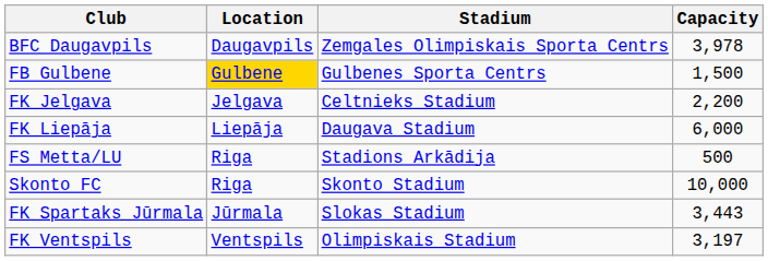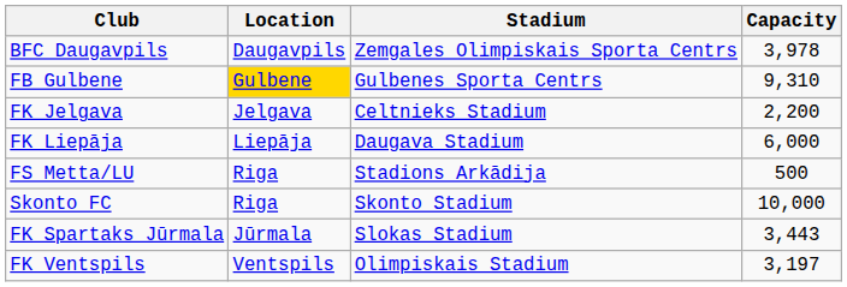 <table class="wikitable sortable">
 <tr>
 <th>Club</th>
 <th>Location</th>
 <th>Stadium</th>
 <th>Capacity</th>
 </tr>
 <tr>
 <td>  <a href='#'>BFC Daugavpils</a></td>
 <td><a href='#'>Daugavpils</a></td>
 <td><a href='#'>Zemgales Olimpiskais Sporta Centrs</a></td>
 <td align="center">3,978</td>
 </tr>
 <tr>
 <td> <a href='#'>FB Gulbene</a></td>
 <td style="background: gold;"><a href='#'>Gulbene</a></td>
 <td><a href='#'>Gulbenes Sporta Centrs</a></td>
-<td align="center">1,500</td>
+<td align="center">9,310</td>
 </tr>
 <tr>
 <td> <a href='#'>FK Jelgava</a></td>
 <td><a href='#'>Jelgava</a></td>
 <td><a href='#'>Celtnieks Stadium</a></td>
 <td align="center">2,200</td>
 </tr>
 <tr>
 <td>  <a href='#'>FK Liepāja</a></td>
 <td><a href='#'>Liepāja</a></td>
 <td><a href='#'>Daugava Stadium</a></td>
 <td align="center">6,000</td>
 </tr>
 <tr>
 <td> <a href='#'>FS Metta/LU</a></td>
 <td><a href='#'>Riga</a></td>
 <td><a href='#'>Stadions Arkādija</a></td>
 <td align="center">500</td>
 </tr>
 <tr>
 <td> <a href='#'>Skonto FC</a></td>
 <td><a href='#'>Riga</a></td>
 <td><a href='#'>Skonto Stadium</a></td>
 <td align="center">10,000</td>
 </tr>
 <tr>
 <td> <a href='#'>FK Spartaks Jūrmala</a></td>
 <td><a href='#'>Jūrmala</a></td>
 <td><a href='#'>Slokas Stadium</a></td>
 <td align="center">3,443</td>
 </tr>
 <tr>
 <td> <a href='#'>FK Ventspils</a></td>
 <td><a href='#'>Ventspils</a></td>
 <td><a href='#'>Olimpiskais Stadium</a></td>
 <td align="center">3,197</td>
 </tr>
 </table>
